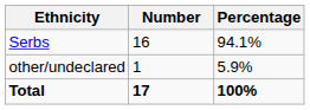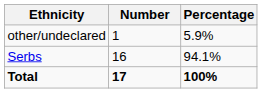 <table class="wikitable">
 <tr>
 <th width="100px">Ethnicity</th>
 <th width="80px">Number</th>
 <th width="80px">Percentage</th>
 </tr>
 <tr>
+<td>other/undeclared</td>
+<td>1</td>
+<td>5.9%</td>
+</tr>
+<tr>
 <td><a href='#'>Serbs</a></td>
 <td>16</td>
 <td>94.1%</td>
-</tr>
-<tr>
-<td>other/undeclared</td>
-<td>1</td>
-<td>5.9%</td>
 </tr>
 <tr>
 <td><strong>Total</strong></td>
 <td><strong>17</strong></td>
 <td><strong>100%</strong></td>
 </tr>
 </table>
